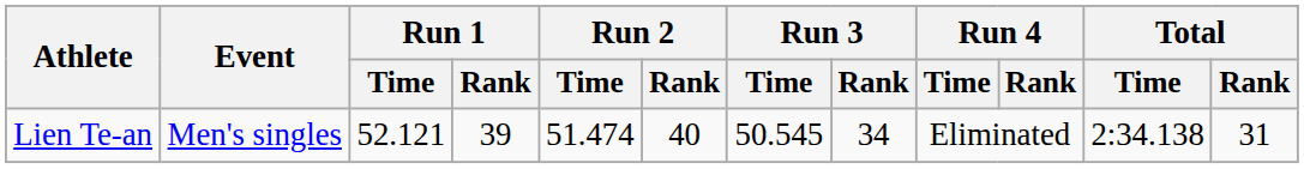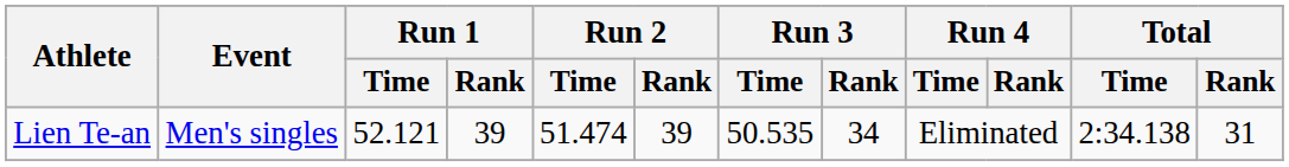 <table class="wikitable" style="font-size:90%">
 <tr>
 <th rowspan="2">Athlete</th>
 <th rowspan="2">Event</th>
 <th colspan=2>Run 1</th>
 <th colspan=2>Run 2</th>
 <th colspan=2>Run 3</th>
 <th colspan=2>Run 4</th>
 <th colspan=2>Total</th>
 </tr>
 <tr style="font-size:95%">
 <th>Time</th>
 <th>Rank</th>
 <th>Time</th>
 <th>Rank</th>
 <th>Time</th>
 <th>Rank</th>
 <th>Time</th>
 <th>Rank</th>
 <th>Time</th>
 <th>Rank</th>
 </tr>
 <tr align=center>
 <td align=left><a href='#'>Lien Te-an</a></td>
 <td align=left><a href='#'>Men's singles</a></td>
 <td>52.121</td>
 <td>39</td>
 <td>51.474</td>
-<td>40</td>
-<td>50.545</td>
+<td>39</td>
+<td>50.535</td>
 <td>34</td>
 <td colspan=2>Eliminated</td>
 <td>2:34.138</td>
 <td>31</td>
 </tr>
 </table>
